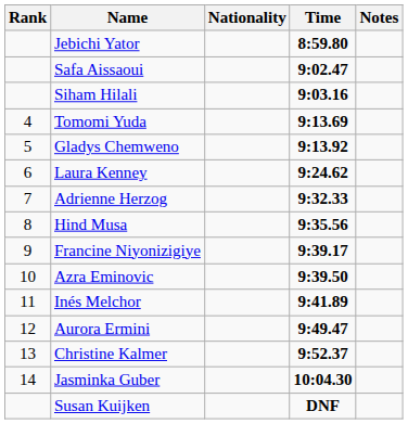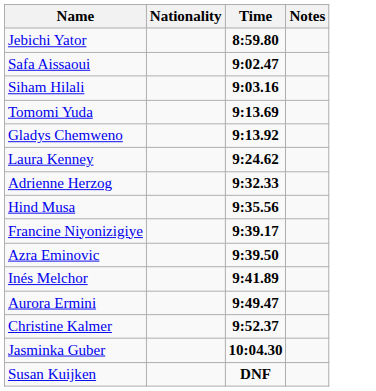 <table class="wikitable sortable" style="text-align:center">
 <tr>
-<th>Rank</th>
 <th>Name</th>
 <th>Nationality</th>
 <th>Time</th>
 <th>Notes</th>
 </tr>
 <tr>
-<td></td>
 <td align=left><a href='#'>Jebichi Yator</a></td>
 <td align=left></td>
 <td><strong>8:59.80</strong></td>
 <td></td>
 </tr>
 <tr>
-<td></td>
 <td align=left><a href='#'>Safa Aissaoui</a></td>
 <td align=left></td>
 <td><strong>9:02.47</strong></td>
 <td></td>
 </tr>
 <tr>
-<td></td>
 <td align=left><a href='#'>Siham Hilali</a></td>
 <td align=left></td>
 <td><strong>9:03.16</strong></td>
 <td></td>
 </tr>
 <tr>
-<td>4</td>
 <td align=left><a href='#'>Tomomi Yuda</a></td>
 <td align=left></td>
 <td><strong>9:13.69</strong></td>
 <td></td>
 </tr>
 <tr>
-<td>5</td>
 <td align=left><a href='#'>Gladys Chemweno</a></td>
 <td align=left></td>
 <td><strong>9:13.92</strong></td>
 <td></td>
 </tr>
 <tr>
-<td>6</td>
 <td align=left><a href='#'>Laura Kenney</a></td>
 <td align=left></td>
 <td><strong>9:24.62</strong></td>
 <td></td>
 </tr>
 <tr>
-<td>7</td>
 <td align=left><a href='#'>Adrienne Herzog</a></td>
 <td align=left></td>
 <td><strong>9:32.33</strong></td>
 <td></td>
 </tr>
 <tr>
-<td>8</td>
 <td align=left><a href='#'>Hind Musa</a></td>
 <td align=left></td>
 <td><strong>9:35.56</strong></td>
 <td></td>
 </tr>
 <tr>
-<td>9</td>
 <td align=left><a href='#'>Francine Niyonizigiye</a></td>
 <td align=left></td>
 <td><strong>9:39.17</strong></td>
 <td></td>
 </tr>
 <tr>
-<td>10</td>
 <td align=left><a href='#'>Azra Eminovic</a></td>
 <td align=left></td>
 <td><strong>9:39.50</strong></td>
 <td></td>
 </tr>
 <tr>
-<td>11</td>
 <td align=left><a href='#'>Inés Melchor</a></td>
 <td align=left></td>
 <td><strong>9:41.89</strong></td>
 <td></td>
 </tr>
 <tr>
-<td>12</td>
 <td align=left><a href='#'>Aurora Ermini</a></td>
 <td align=left></td>
 <td><strong>9:49.47</strong></td>
 <td></td>
 </tr>
 <tr>
-<td>13</td>
 <td align=left><a href='#'>Christine Kalmer</a></td>
 <td align=left></td>
 <td><strong>9:52.37</strong></td>
 <td></td>
 </tr>
 <tr>
-<td>14</td>
 <td align=left><a href='#'>Jasminka Guber</a></td>
 <td align=left></td>
 <td><strong>10:04.30</strong></td>
 <td></td>
 </tr>
 <tr>
-<td></td>
 <td align=left><a href='#'>Susan Kuijken</a></td>
 <td align=left></td>
 <td><strong>DNF</strong></td>
 <td></td>
 </tr>
 </table>
